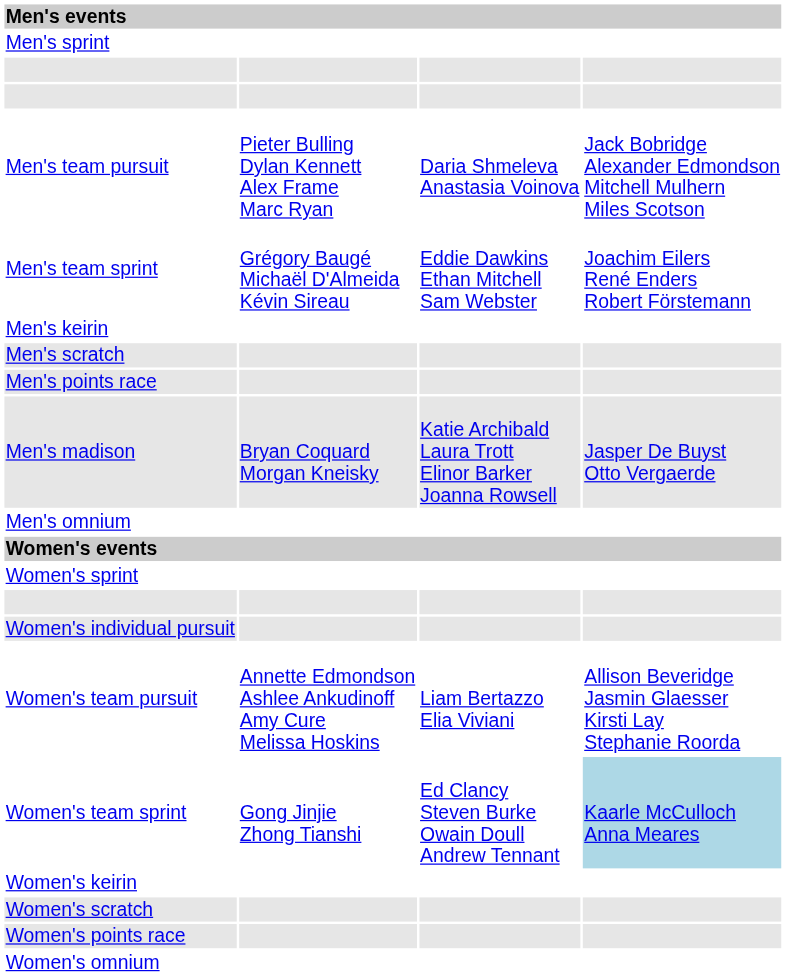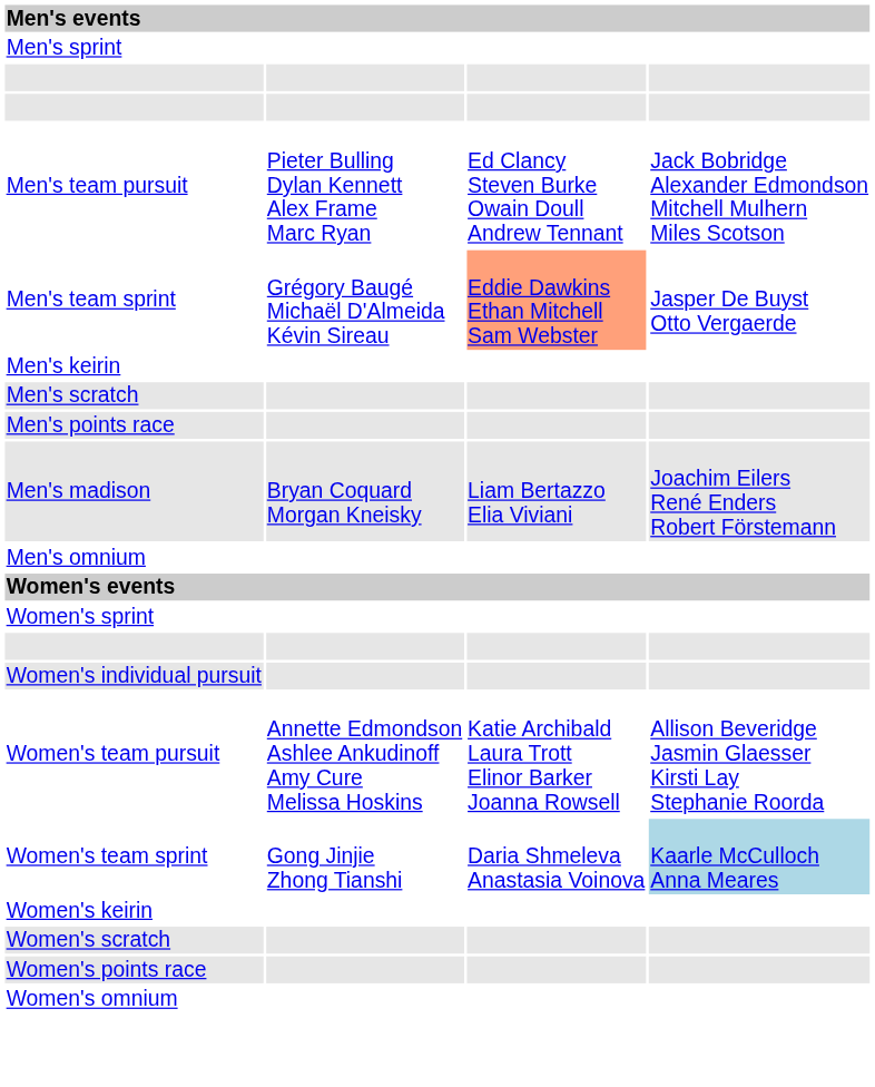 <table>
 <tr bgcolor="#cccccc">
 <td colspan=7><strong>Men's events</strong></td>
 </tr>
 <tr>
 <td><a href='#'>Men's sprint</a><br></td>
 <td></td>
 <td></td>
 <td></td>
 </tr>
 <tr bgcolor="#e6e6e6">
 <td><br></td>
 <td></td>
 <td></td>
 <td></td>
 </tr>
 <tr bgcolor="#e6e6e6">
 <td><br></td>
 <td></td>
 <td></td>
 <td></td>
 </tr>
 <tr>
 <td><a href='#'>Men's team pursuit</a><br></td>
 <td><br><a href='#'>Pieter Bulling</a><br><a href='#'>Dylan Kennett</a><br><a href='#'>Alex Frame</a><br><a href='#'>Marc Ryan</a></td>
-<td><br><a href='#'>Daria Shmeleva</a><br><a href='#'>Anastasia Voinova</a></td>
+<td><br><a href='#'>Ed Clancy</a><br><a href='#'>Steven Burke</a><br><a href='#'>Owain Doull</a><br><a href='#'>Andrew Tennant</a></td>
 <td><br><a href='#'>Jack Bobridge</a><br><a href='#'>Alexander Edmondson</a><br><a href='#'>Mitchell Mulhern</a><br><a href='#'>Miles Scotson</a></td>
 </tr>
 <tr>
 <td><a href='#'>Men's team sprint</a><br></td>
 <td><br><a href='#'>Grégory Baugé</a><br><a href='#'>Michaël D'Almeida</a><br><a href='#'>Kévin Sireau</a></td>
-<td><br><a href='#'>Eddie Dawkins</a><br><a href='#'>Ethan Mitchell</a><br><a href='#'>Sam Webster</a></td>
-<td><br><a href='#'>Joachim Eilers</a><br><a href='#'>René Enders</a><br><a href='#'>Robert Förstemann</a></td>
+<td style="background: lightsalmon;"><br><a href='#'>Eddie Dawkins</a><br><a href='#'>Ethan Mitchell</a><br><a href='#'>Sam Webster</a></td>
+<td><br><a href='#'>Jasper De Buyst</a><br><a href='#'>Otto Vergaerde</a></td>
 </tr>
 <tr>
 <td><a href='#'>Men's keirin</a><br></td>
 <td></td>
 <td></td>
 <td></td>
 </tr>
 <tr bgcolor="#e6e6e6">
 <td><a href='#'>Men's scratch</a><br></td>
 <td></td>
 <td></td>
 <td></td>
 </tr>
 <tr bgcolor="#e6e6e6">
 <td><a href='#'>Men's points race</a><br></td>
 <td></td>
 <td></td>
 <td></td>
 </tr>
 <tr bgcolor="#e6e6e6">
 <td><a href='#'>Men's madison</a><br></td>
 <td><br><a href='#'>Bryan Coquard</a><br><a href='#'>Morgan Kneisky</a></td>
-<td><br><a href='#'>Katie Archibald</a><br><a href='#'>Laura Trott</a><br><a href='#'>Elinor Barker</a><br><a href='#'>Joanna Rowsell</a></td>
-<td><br><a href='#'>Jasper De Buyst</a><br><a href='#'>Otto Vergaerde</a></td>
+<td><br><a href='#'>Liam Bertazzo</a><br><a href='#'>Elia Viviani</a></td>
+<td><br><a href='#'>Joachim Eilers</a><br><a href='#'>René Enders</a><br><a href='#'>Robert Förstemann</a></td>
 </tr>
 <tr>
 <td><a href='#'>Men's omnium</a><br></td>
 <td></td>
 <td></td>
 <td></td>
 </tr>
 <tr style="background:#ccc;">
 <td colspan=7><strong>Women's events</strong></td>
 </tr>
 <tr>
 <td><a href='#'>Women's sprint</a><br></td>
 <td></td>
 <td></td>
 <td></td>
 </tr>
 <tr bgcolor="#e6e6e6">
 <td><br></td>
 <td></td>
 <td></td>
 <td></td>
 </tr>
 <tr bgcolor="#e6e6e6">
 <td><a href='#'>Women's individual pursuit</a><br></td>
 <td></td>
 <td></td>
 <td></td>
 </tr>
 <tr>
 <td><a href='#'>Women's team pursuit</a><br></td>
 <td><br><a href='#'>Annette Edmondson</a><br><a href='#'>Ashlee Ankudinoff</a><br><a href='#'>Amy Cure</a><br><a href='#'>Melissa Hoskins</a></td>
-<td><br><a href='#'>Liam Bertazzo</a><br><a href='#'>Elia Viviani</a></td>
+<td><br><a href='#'>Katie Archibald</a><br><a href='#'>Laura Trott</a><br><a href='#'>Elinor Barker</a><br><a href='#'>Joanna Rowsell</a></td>
 <td><br><a href='#'>Allison Beveridge</a><br><a href='#'>Jasmin Glaesser</a><br><a href='#'>Kirsti Lay</a><br><a href='#'>Stephanie Roorda</a></td>
 </tr>
 <tr>
 <td><a href='#'>Women's team sprint</a><br></td>
 <td><br><a href='#'>Gong Jinjie</a><br><a href='#'>Zhong Tianshi</a></td>
-<td><br><a href='#'>Ed Clancy</a><br><a href='#'>Steven Burke</a><br><a href='#'>Owain Doull</a><br><a href='#'>Andrew Tennant</a></td>
+<td><br><a href='#'>Daria Shmeleva</a><br><a href='#'>Anastasia Voinova</a></td>
 <td style="background: lightblue;"><br><a href='#'>Kaarle McCulloch</a><br><a href='#'>Anna Meares</a></td>
 </tr>
 <tr>
 <td><a href='#'>Women's keirin</a><br></td>
 <td></td>
 <td></td>
 <td></td>
 </tr>
 <tr bgcolor="#e6e6e6">
 <td><a href='#'>Women's scratch</a><br></td>
 <td></td>
 <td></td>
 <td></td>
 </tr>
 <tr bgcolor="#e6e6e6">
 <td><a href='#'>Women's points race</a><br></td>
 <td></td>
 <td></td>
 <td></td>
 </tr>
 <tr>
 <td><a href='#'>Women's omnium</a><br></td>
 <td></td>
 <td></td>
 <td></td>
 </tr>
 </table>
